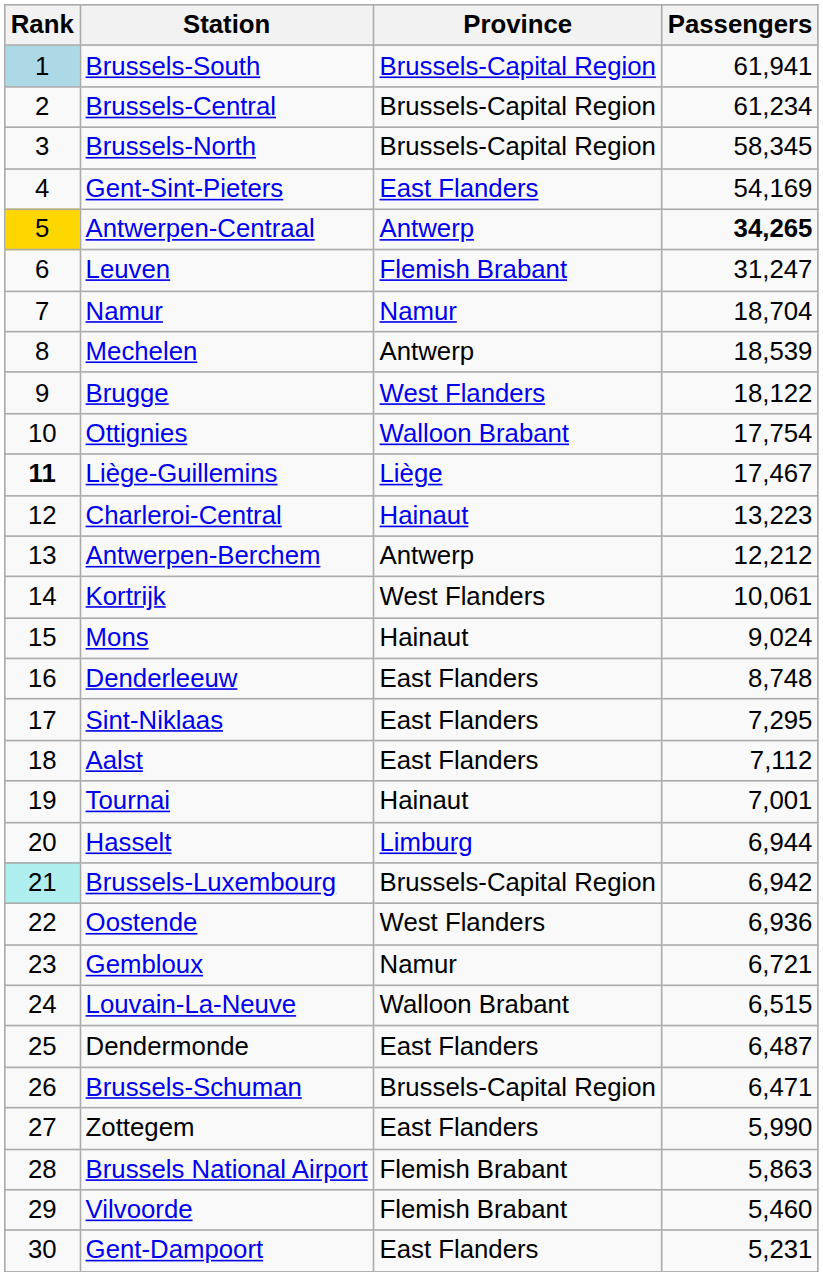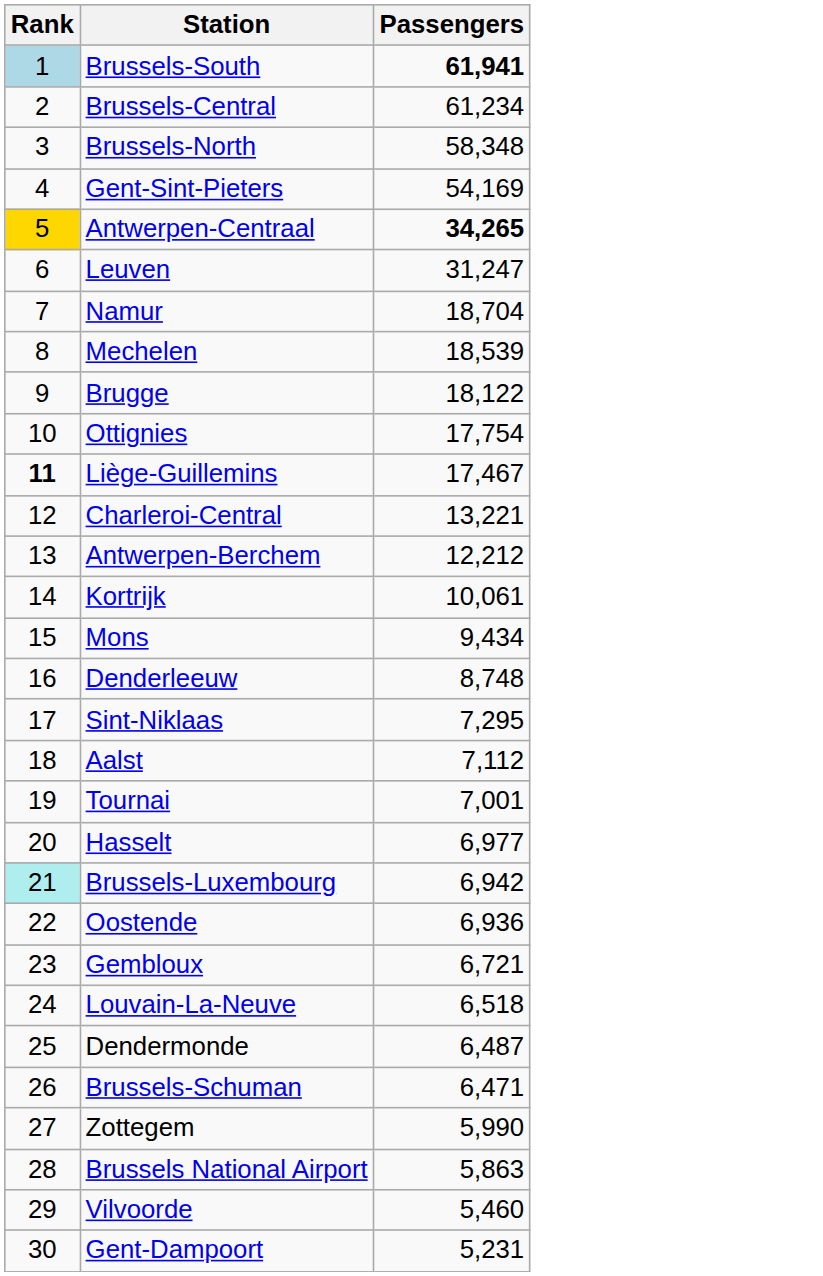 <table class="wikitable sortable">
 <tr>
 <th>Rank</th>
 <th>Station</th>
-<th>Province</th>
 <th>Passengers</th>
 </tr>
 <tr>
 <td align=center style="background: lightblue;">1</td>
 <td><a href='#'>Brussels-South</a></td>
-<td><a href='#'>Brussels-Capital Region</a></td>
-<td align=right>61,941</td>
+<td align=right><strong>61,941</strong></td>
 </tr>
 <tr>
 <td align=center>2</td>
 <td><a href='#'>Brussels-Central</a></td>
-<td>Brussels-Capital Region</td>
 <td align=right>61,234</td>
 </tr>
 <tr>
 <td align=center>3</td>
 <td><a href='#'>Brussels-North</a></td>
-<td>Brussels-Capital Region</td>
-<td align=right>58,345</td>
+<td align=right>58,348</td>
 </tr>
 <tr>
 <td align=center>4</td>
 <td><a href='#'>Gent-Sint-Pieters</a></td>
-<td><a href='#'>East Flanders</a></td>
 <td align=right>54,169</td>
 </tr>
 <tr>
 <td align=center style="background: gold;">5</td>
 <td><a href='#'>Antwerpen-Centraal</a></td>
-<td><a href='#'>Antwerp</a></td>
 <td align=right><strong>34,265</strong></td>
 </tr>
 <tr>
 <td align=center>6</td>
 <td><a href='#'>Leuven</a></td>
-<td><a href='#'>Flemish Brabant</a></td>
 <td align=right>31,247</td>
 </tr>
 <tr>
 <td align=center>7</td>
-<td><a href='#'>Namur</a></td>
 <td><a href='#'>Namur</a></td>
 <td align=right>18,704</td>
 </tr>
 <tr>
 <td align=center>8</td>
 <td><a href='#'>Mechelen</a></td>
-<td>Antwerp</td>
 <td align=right>18,539</td>
 </tr>
 <tr>
 <td align=center>9</td>
 <td><a href='#'>Brugge</a></td>
-<td><a href='#'>West Flanders</a></td>
 <td align=right>18,122</td>
 </tr>
 <tr>
 <td align=center>10</td>
 <td><a href='#'>Ottignies</a></td>
-<td><a href='#'>Walloon Brabant</a></td>
 <td align=right>17,754</td>
 </tr>
 <tr>
 <td align=center><strong>11</strong></td>
 <td><a href='#'>Liège-Guillemins</a></td>
-<td><a href='#'>Liège</a></td>
 <td align=right>17,467</td>
 </tr>
 <tr>
 <td align=center>12</td>
 <td><a href='#'>Charleroi-Central</a></td>
-<td><a href='#'>Hainaut</a></td>
-<td align=right>13,223</td>
+<td align=right>13,221</td>
 </tr>
 <tr>
 <td align=center>13</td>
 <td><a href='#'>Antwerpen-Berchem</a></td>
-<td>Antwerp</td>
 <td align=right>12,212</td>
 </tr>
 <tr>
 <td align=center>14</td>
 <td><a href='#'>Kortrijk</a></td>
-<td>West Flanders</td>
 <td align=right>10,061</td>
 </tr>
 <tr>
 <td align=center>15</td>
 <td><a href='#'>Mons</a></td>
-<td>Hainaut</td>
-<td align=right>9,024</td>
+<td align=right>9,434</td>
 </tr>
 <tr>
 <td align=center>16</td>
 <td><a href='#'>Denderleeuw</a></td>
-<td>East Flanders</td>
 <td align=right>8,748</td>
 </tr>
 <tr>
 <td align=center>17</td>
 <td><a href='#'>Sint-Niklaas</a></td>
-<td>East Flanders</td>
 <td align=right>7,295</td>
 </tr>
 <tr>
 <td align=center>18</td>
 <td><a href='#'>Aalst</a></td>
-<td>East Flanders</td>
 <td align=right>7,112</td>
 </tr>
 <tr>
 <td align=center>19</td>
 <td><a href='#'>Tournai</a></td>
-<td>Hainaut</td>
 <td align=right>7,001</td>
 </tr>
 <tr>
 <td align=center>20</td>
 <td><a href='#'>Hasselt</a></td>
-<td><a href='#'>Limburg</a></td>
-<td align=right>6,944</td>
+<td align=right>6,977</td>
 </tr>
 <tr>
 <td align=center style="background: paleturquoise;">21</td>
 <td><a href='#'>Brussels-Luxembourg</a></td>
-<td>Brussels-Capital Region</td>
 <td align=right>6,942</td>
 </tr>
 <tr>
 <td align=center>22</td>
 <td><a href='#'>Oostende</a></td>
-<td>West Flanders</td>
 <td align=right>6,936</td>
 </tr>
 <tr>
 <td align=center>23</td>
 <td><a href='#'>Gembloux</a></td>
-<td>Namur</td>
 <td align=right>6,721</td>
 </tr>
 <tr>
 <td align=center>24</td>
 <td><a href='#'>Louvain-La-Neuve</a></td>
-<td>Walloon Brabant</td>
-<td align=right>6,515</td>
+<td align=right>6,518</td>
 </tr>
 <tr>
 <td align=center>25</td>
 <td>Dendermonde</td>
-<td>East Flanders</td>
 <td align=right>6,487</td>
 </tr>
 <tr>
 <td align=center>26</td>
 <td><a href='#'>Brussels-Schuman</a></td>
-<td>Brussels-Capital Region</td>
 <td align=right>6,471</td>
 </tr>
 <tr>
 <td align=center>27</td>
 <td>Zottegem</td>
-<td>East Flanders</td>
 <td align=right>5,990</td>
 </tr>
 <tr>
 <td align=center>28</td>
 <td><a href='#'>Brussels National Airport</a></td>
-<td>Flemish Brabant</td>
 <td align=right>5,863</td>
 </tr>
 <tr>
 <td align=center>29</td>
 <td><a href='#'>Vilvoorde</a></td>
-<td>Flemish Brabant</td>
 <td align=right>5,460</td>
 </tr>
 <tr>
 <td align=center>30</td>
 <td><a href='#'>Gent-Dampoort</a></td>
-<td>East Flanders</td>
 <td align=right>5,231</td>
 </tr>
 </table>
